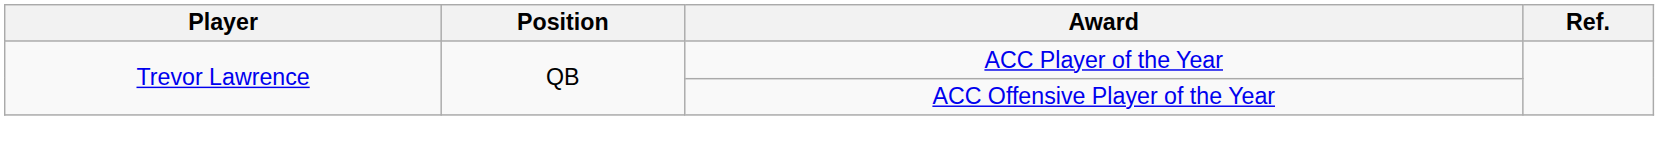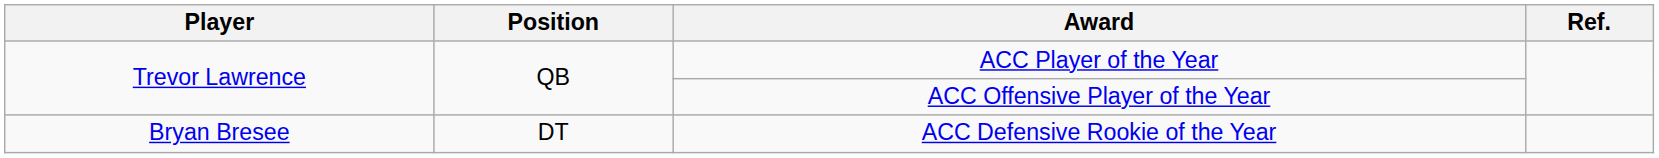 <table class="wikitable" style="width: 90%;text-align: center;">
 <tr>
 <th style=>Player</th>
 <th style=>Position</th>
 <th style=>Award</th>
 <th style=>Ref.</th>
 </tr>
 <tr align="center">
 <td rowspan=2><a href='#'>Trevor Lawrence</a></td>
 <td rowspan=2>QB</td>
 <td><a href='#'>ACC Player of the Year</a></td>
 <td rowspan=2></td>
 </tr>
 <tr>
 <td><a href='#'>ACC Offensive Player of the Year</a></td>
 </tr>
+<tr align="center">
+<td><a href='#'>Bryan Bresee</a></td>
+<td>DT</td>
+<td><a href='#'>ACC Defensive Rookie of the Year</a></td>
+<td></td>
+</tr>
 </table>
